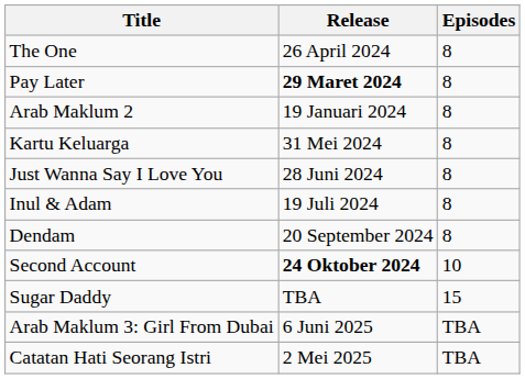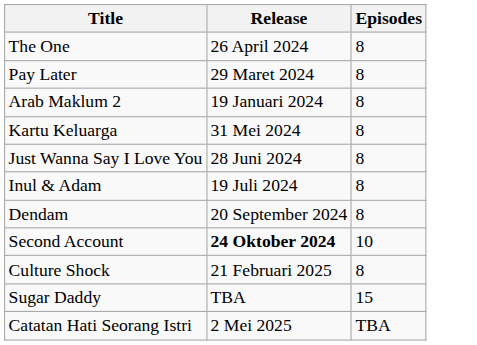 <table class="wikitable">
 <tr>
 <th>Title</th>
 <th>Release</th>
 <th>Episodes</th>
 </tr>
 <tr>
 <td>The One</td>
 <td>26 April 2024</td>
 <td>8</td>
 </tr>
 <tr>
 <td>Pay Later</td>
-<td><strong>29 Maret 2024</strong></td>
+<td>29 Maret 2024</td>
 <td>8</td>
 </tr>
 <tr>
 <td>Arab Maklum 2</td>
 <td>19 Januari 2024</td>
 <td>8</td>
 </tr>
 <tr>
 <td>Kartu Keluarga</td>
 <td>31 Mei 2024</td>
 <td>8</td>
 </tr>
 <tr>
 <td>Just Wanna Say I Love You</td>
 <td>28 Juni 2024</td>
 <td>8</td>
 </tr>
 <tr>
 <td>Inul & Adam</td>
 <td>19 Juli 2024</td>
 <td>8</td>
 </tr>
 <tr>
 <td>Dendam</td>
 <td>20 September 2024</td>
 <td>8</td>
 </tr>
 <tr>
 <td>Second Account</td>
 <td><strong>24 Oktober 2024</strong></td>
 <td>10</td>
 </tr>
 <tr>
+<td>Culture Shock</td>
+<td>21 Februari 2025</td>
+<td>8</td>
+</tr>
+<tr>
 <td>Sugar Daddy</td>
 <td>TBA</td>
 <td>15</td>
-</tr>
-<tr>
-<td>Arab Maklum 3: Girl From Dubai</td>
-<td>6 Juni 2025</td>
-<td>TBA</td>
 </tr>
 <tr>
 <td>Catatan Hati Seorang Istri</td>
 <td>2 Mei 2025</td>
 <td>TBA</td>
 </tr>
 </table>
